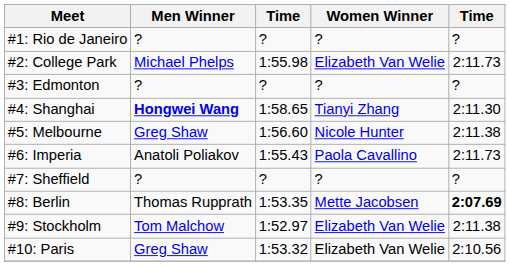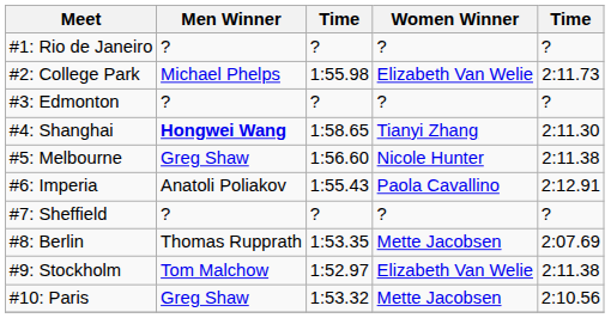 <table class=wikitable>
 <tr>
 <th>Meet</th>
 <th>Men Winner</th>
 <th>Time</th>
 <th>Women Winner</th>
 <th>Time</th>
 </tr>
 <tr>
 <td>#1: Rio de Janeiro</td>
 <td ?>?</td>
 <td ?>?</td>
 <td ?>?</td>
 <td ?>?</td>
 </tr>
 <tr>
 <td>#2: College Park</td>
 <td> <a href='#'>Michael Phelps</a></td>
 <td align=center>1:55.98</td>
 <td> <a href='#'>Elizabeth Van Welie</a></td>
 <td align=center>2:11.73</td>
 </tr>
 <tr>
 <td>#3: Edmonton</td>
 <td ?>?</td>
 <td ?>?</td>
 <td ?>?</td>
 <td ?>?</td>
 </tr>
 <tr>
 <td>#4: Shanghai</td>
 <td><strong> <a href='#'>Hongwei Wang</a></strong></td>
 <td align=center>1:58.65</td>
 <td> <a href='#'>Tianyi Zhang</a></td>
 <td align=center>2:11.30</td>
 </tr>
 <tr>
 <td>#5: Melbourne</td>
 <td> <a href='#'>Greg Shaw</a></td>
 <td align=center>1:56.60</td>
 <td> <a href='#'>Nicole Hunter</a></td>
 <td align=center>2:11.38</td>
 </tr>
 <tr>
 <td>#6: Imperia</td>
 <td> Anatoli Poliakov</td>
 <td align=center>1:55.43</td>
 <td> <a href='#'>Paola Cavallino</a></td>
-<td align=center>2:11.73</td>
+<td align=center>2:12.91</td>
 </tr>
 <tr>
 <td>#7: Sheffield</td>
 <td ?>?</td>
 <td ?>?</td>
 <td ?>?</td>
 <td ?>?</td>
 </tr>
 <tr>
 <td>#8: Berlin</td>
 <td> Thomas Rupprath</td>
 <td align=center>1:53.35</td>
 <td> <a href='#'>Mette Jacobsen</a></td>
-<td align=center><strong>2:07.69</strong></td>
+<td align=center>2:07.69</td>
 </tr>
 <tr>
 <td>#9: Stockholm</td>
 <td> <a href='#'>Tom Malchow</a></td>
 <td align=center>1:52.97</td>
 <td> <a href='#'>Elizabeth Van Welie</a></td>
 <td align=center>2:11.38</td>
 </tr>
 <tr>
 <td>#10: Paris</td>
 <td> <a href='#'>Greg Shaw</a></td>
 <td align=center>1:53.32</td>
-<td> Elizabeth Van Welie</td>
+<td> <a href='#'>Mette Jacobsen</a></td>
 <td align=center>2:10.56</td>
 </tr>
 <tr>
 </tr>
 </table>
